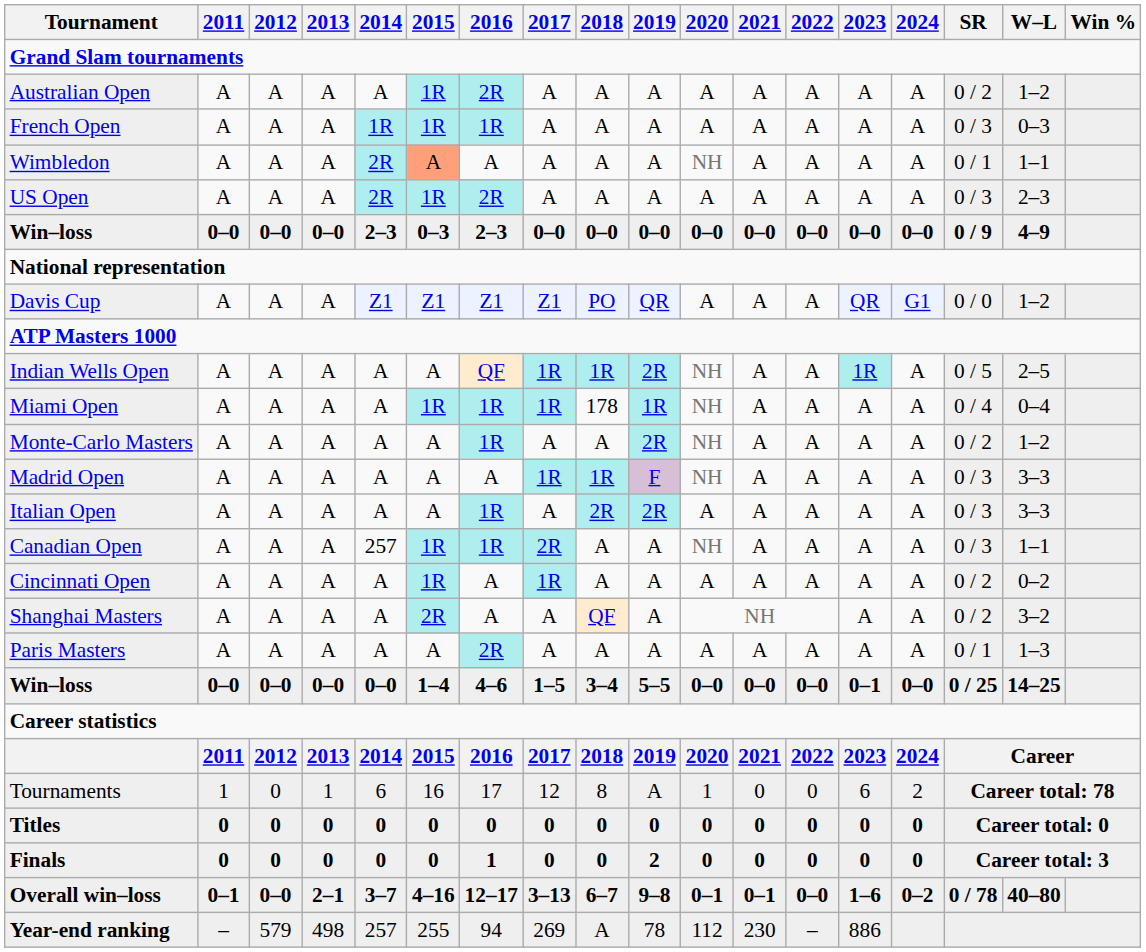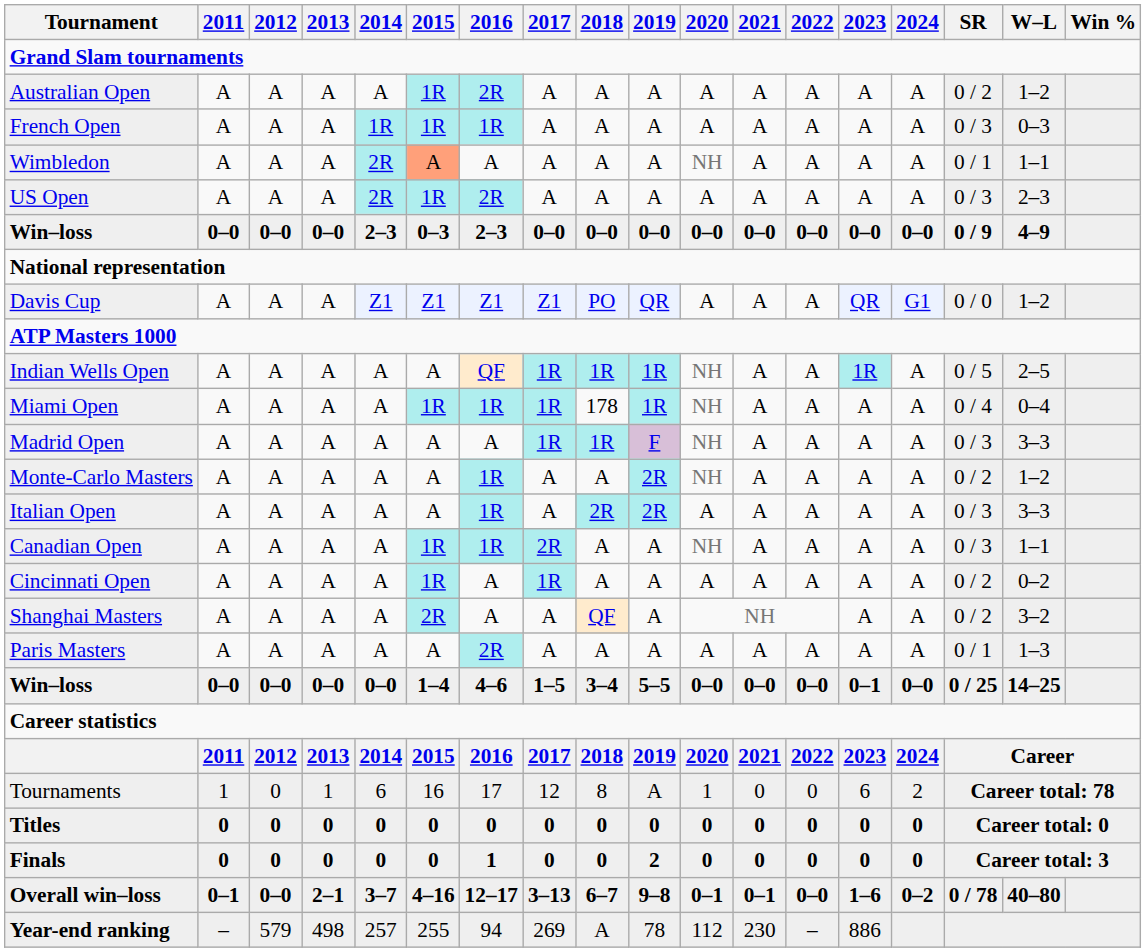 <table class="wikitable nowrap" style="text-align:center; font-size:96%">
 <tr>
 <th>Tournament</th>
 <th><a href='#'>2011</a></th>
 <th><a href='#'>2012</a></th>
 <th><a href='#'>2013</a></th>
 <th><a href='#'>2014</a></th>
 <th><a href='#'>2015</a></th>
 <th><a href='#'>2016</a></th>
 <th><a href='#'>2017</a></th>
 <th><a href='#'>2018</a></th>
 <th><a href='#'>2019</a></th>
 <th><a href='#'>2020</a></th>
 <th><a href='#'>2021</a></th>
 <th><a href='#'>2022</a></th>
 <th><a href='#'>2023</a></th>
 <th><a href='#'>2024</a></th>
 <th>SR</th>
 <th>W–L</th>
 <th>Win %</th>
 </tr>
 <tr>
 <td colspan="18" align="left"><strong><a href='#'>Grand Slam tournaments</a></strong></td>
 </tr>
 <tr>
 <td bgcolor=efefef align=left><a href='#'>Australian Open</a></td>
 <td>A</td>
 <td>A</td>
 <td>A</td>
 <td>A</td>
 <td bgcolor=afeeee><a href='#'>1R</a></td>
 <td bgcolor=afeeee><a href='#'>2R</a></td>
 <td>A</td>
 <td>A</td>
 <td>A</td>
 <td>A</td>
 <td>A</td>
 <td>A</td>
 <td>A</td>
 <td>A</td>
 <td bgcolor=efefef>0 / 2</td>
 <td bgcolor=efefef>1–2</td>
 <td bgcolor=efefef></td>
 </tr>
 <tr>
 <td bgcolor=efefef align=left><a href='#'>French Open</a></td>
 <td>A</td>
 <td>A</td>
 <td>A</td>
 <td bgcolor=afeeee><a href='#'>1R</a></td>
 <td bgcolor=afeeee><a href='#'>1R</a></td>
 <td bgcolor=afeeee><a href='#'>1R</a></td>
 <td>A</td>
 <td>A</td>
 <td>A</td>
 <td>A</td>
 <td>A</td>
 <td>A</td>
 <td>A</td>
 <td>A</td>
 <td bgcolor=efefef>0 / 3</td>
 <td bgcolor=efefef>0–3</td>
 <td bgcolor=efefef></td>
 </tr>
 <tr>
 <td bgcolor=efefef align=left><a href='#'>Wimbledon</a></td>
 <td>A</td>
 <td>A</td>
 <td>A</td>
 <td bgcolor=afeeee><a href='#'>2R</a></td>
 <td style="background: lightsalmon;">A</td>
 <td>A</td>
 <td>A</td>
 <td>A</td>
 <td>A</td>
 <td style=color:#767676>NH</td>
 <td>A</td>
 <td>A</td>
 <td>A</td>
 <td>A</td>
 <td bgcolor=efefef>0 / 1</td>
 <td bgcolor=efefef>1–1</td>
 <td bgcolor=efefef></td>
 </tr>
 <tr>
 <td bgcolor=efefef align=left><a href='#'>US Open</a></td>
 <td>A</td>
 <td>A</td>
 <td>A</td>
 <td bgcolor=afeeee><a href='#'>2R</a></td>
 <td bgcolor=afeeee><a href='#'>1R</a></td>
 <td bgcolor=afeeee><a href='#'>2R</a></td>
 <td>A</td>
 <td>A</td>
 <td>A</td>
 <td>A</td>
 <td>A</td>
 <td>A</td>
 <td>A</td>
 <td>A</td>
 <td bgcolor=efefef>0 / 3</td>
 <td bgcolor=efefef>2–3</td>
 <td bgcolor=efefef></td>
 </tr>
 <tr style=font-weight:bold;background:#efefef>
 <td style=text-align:left>Win–loss</td>
 <td>0–0</td>
 <td>0–0</td>
 <td>0–0</td>
 <td>2–3</td>
 <td>0–3</td>
 <td>2–3</td>
 <td>0–0</td>
 <td>0–0</td>
 <td>0–0</td>
 <td>0–0</td>
 <td>0–0</td>
 <td>0–0</td>
 <td>0–0</td>
 <td>0–0</td>
 <td>0 / 9</td>
 <td>4–9</td>
 <td></td>
 </tr>
 <tr>
 <td colspan="18" align="left"><strong>National representation</strong></td>
 </tr>
 <tr>
 <td bgcolor=efefef align=left><a href='#'>Davis Cup</a></td>
 <td>A</td>
 <td>A</td>
 <td>A</td>
 <td bgcolor=ecf2ff><a href='#'>Z1</a></td>
 <td bgcolor=ecf2ff><a href='#'>Z1</a></td>
 <td bgcolor=ecf2ff><a href='#'>Z1</a></td>
 <td bgcolor=ecf2ff><a href='#'>Z1</a></td>
 <td bgcolor=ecf2ff><a href='#'>PO</a></td>
 <td bgcolor=ecf2ff><a href='#'>QR</a></td>
 <td>A</td>
 <td>A</td>
 <td>A</td>
 <td bgcolor=ecf2ff><a href='#'>QR</a></td>
 <td bgcolor=ecf2ff><a href='#'>G1</a></td>
 <td bgcolor=efefef>0 / 0</td>
 <td bgcolor=efefef>1–2</td>
 <td bgcolor=efefef></td>
 </tr>
 <tr>
 <td colspan="18" align="left"><strong><a href='#'>ATP Masters 1000</a></strong></td>
 </tr>
 <tr>
 <td bgcolor=efefef align=left><a href='#'>Indian Wells Open</a></td>
 <td>A</td>
 <td>A</td>
 <td>A</td>
 <td>A</td>
 <td>A</td>
 <td bgcolor=ffebcd><a href='#'>QF</a></td>
 <td bgcolor=afeeee><a href='#'>1R</a></td>
 <td bgcolor=afeeee><a href='#'>1R</a></td>
-<td bgcolor=afeeee><a href='#'>2R</a></td>
+<td bgcolor=afeeee><a href='#'>1R</a></td>
 <td style="color:#767676">NH</td>
 <td>A</td>
 <td>A</td>
 <td bgcolor=afeeee><a href='#'>1R</a></td>
 <td>A</td>
 <td bgcolor=efefef>0 / 5</td>
 <td bgcolor=efefef>2–5</td>
 <td bgcolor=efefef></td>
 </tr>
 <tr>
 <td bgcolor=efefef align=left><a href='#'>Miami Open</a></td>
 <td>A</td>
 <td>A</td>
 <td>A</td>
 <td>A</td>
 <td bgcolor=afeeee><a href='#'>1R</a></td>
 <td bgcolor=afeeee><a href='#'>1R</a></td>
 <td bgcolor=afeeee><a href='#'>1R</a></td>
 <td>178</td>
 <td bgcolor=afeeee><a href='#'>1R</a></td>
 <td style="color:#767676">NH</td>
 <td>A</td>
 <td>A</td>
 <td>A</td>
 <td>A</td>
 <td bgcolor=efefef>0 / 4</td>
 <td bgcolor=efefef>0–4</td>
 <td bgcolor=efefef></td>
 </tr>
 <tr>
+<td bgcolor=efefef align=left><a href='#'>Madrid Open</a></td>
+<td>A</td>
+<td>A</td>
+<td>A</td>
+<td>A</td>
+<td>A</td>
+<td>A</td>
+<td bgcolor=afeeee><a href='#'>1R</a></td>
+<td bgcolor=afeeee><a href='#'>1R</a></td>
+<td bgcolor=thistle><a href='#'>F</a></td>
+<td style="color:#767676">NH</td>
+<td>A</td>
+<td>A</td>
+<td>A</td>
+<td>A</td>
+<td bgcolor=efefef>0 / 3</td>
+<td bgcolor=efefef>3–3</td>
+<td bgcolor=efefef></td>
+</tr>
+<tr>
 <td bgcolor=efefef align=left><a href='#'>Monte-Carlo Masters</a></td>
 <td>A</td>
 <td>A</td>
 <td>A</td>
 <td>A</td>
 <td>A</td>
 <td bgcolor=afeeee><a href='#'>1R</a></td>
 <td>A</td>
 <td>A</td>
 <td bgcolor=afeeee><a href='#'>2R</a></td>
 <td style="color:#767676">NH</td>
 <td>A</td>
 <td>A</td>
 <td>A</td>
 <td>A</td>
 <td bgcolor=efefef>0 / 2</td>
 <td bgcolor=efefef>1–2</td>
-<td bgcolor=efefef></td>
-</tr>
-<tr>
-<td bgcolor=efefef align=left><a href='#'>Madrid Open</a></td>
-<td>A</td>
-<td>A</td>
-<td>A</td>
-<td>A</td>
-<td>A</td>
-<td>A</td>
-<td bgcolor=afeeee><a href='#'>1R</a></td>
-<td bgcolor=afeeee><a href='#'>1R</a></td>
-<td bgcolor=thistle><a href='#'>F</a></td>
-<td style="color:#767676">NH</td>
-<td>A</td>
-<td>A</td>
-<td>A</td>
-<td>A</td>
-<td bgcolor=efefef>0 / 3</td>
-<td bgcolor=efefef>3–3</td>
 <td bgcolor=efefef></td>
 </tr>
 <tr>
 <td bgcolor=efefef align=left><a href='#'>Italian Open</a></td>
 <td>A</td>
 <td>A</td>
 <td>A</td>
 <td>A</td>
 <td>A</td>
 <td bgcolor=afeeee><a href='#'>1R</a></td>
 <td>A</td>
 <td bgcolor=afeeee><a href='#'>2R</a></td>
 <td bgcolor=afeeee><a href='#'>2R</a></td>
 <td>A</td>
 <td>A</td>
 <td>A</td>
 <td>A</td>
 <td>A</td>
 <td bgcolor=efefef>0 / 3</td>
 <td bgcolor=efefef>3–3</td>
 <td bgcolor=efefef></td>
 </tr>
 <tr>
 <td bgcolor=efefef align=left><a href='#'>Canadian Open</a></td>
 <td>A</td>
 <td>A</td>
 <td>A</td>
-<td>257</td>
+<td>A</td>
 <td bgcolor=#afeeee><a href='#'>1R</a></td>
 <td bgcolor=#afeeee><a href='#'>1R</a></td>
 <td bgcolor=#afeeee><a href='#'>2R</a></td>
 <td>A</td>
 <td>A</td>
 <td style=color:#767676>NH</td>
 <td>A</td>
 <td>A</td>
 <td>A</td>
 <td>A</td>
 <td bgcolor=efefef>0 / 3</td>
 <td bgcolor=efefef>1–1</td>
 <td bgcolor=efefef></td>
 </tr>
 <tr>
 <td bgcolor=efefef align=left><a href='#'>Cincinnati Open</a></td>
 <td>A</td>
 <td>A</td>
 <td>A</td>
 <td>A</td>
 <td bgcolor=#afeeee><a href='#'>1R</a></td>
 <td>A</td>
 <td bgcolor=#afeeee><a href='#'>1R</a></td>
 <td>A</td>
 <td>A</td>
 <td>A</td>
 <td>A</td>
 <td>A</td>
 <td>A</td>
 <td>A</td>
 <td bgcolor=efefef>0 / 2</td>
 <td bgcolor=efefef>0–2</td>
 <td bgcolor=efefef></td>
 </tr>
 <tr>
 <td bgcolor=efefef align=left><a href='#'>Shanghai Masters</a></td>
 <td>A</td>
 <td>A</td>
 <td>A</td>
 <td>A</td>
 <td bgcolor=#afeeee><a href='#'>2R</a></td>
 <td>A</td>
 <td>A</td>
 <td bgcolor=ffebcd><a href='#'>QF</a></td>
 <td>A</td>
 <td colspan="3" style="color:#767676">NH</td>
 <td>A</td>
 <td>A</td>
 <td bgcolor=efefef>0 / 2</td>
 <td bgcolor=efefef>3–2</td>
 <td bgcolor=efefef></td>
 </tr>
 <tr>
 <td bgcolor=efefef align=left><a href='#'>Paris Masters</a></td>
 <td>A</td>
 <td>A</td>
 <td>A</td>
 <td>A</td>
 <td>A</td>
 <td bgcolor=afeeee><a href='#'>2R</a></td>
 <td>A</td>
 <td>A</td>
 <td>A</td>
 <td>A</td>
 <td>A</td>
 <td>A</td>
 <td>A</td>
 <td>A</td>
 <td bgcolor=efefef>0 / 1</td>
 <td bgcolor=efefef>1–3</td>
 <td bgcolor=efefef></td>
 </tr>
 <tr style=font-weight:bold;background:#efefef>
 <td style=text-align:left>Win–loss</td>
 <td>0–0</td>
 <td>0–0</td>
 <td>0–0</td>
 <td>0–0</td>
 <td>1–4</td>
 <td>4–6</td>
 <td>1–5</td>
 <td>3–4</td>
 <td>5–5</td>
 <td>0–0</td>
 <td>0–0</td>
 <td>0–0</td>
 <td>0–1</td>
 <td>0–0</td>
 <td>0 / 25</td>
 <td>14–25</td>
 <td></td>
 </tr>
 <tr>
 <td colspan="18" align="left"><strong>Career statistics</strong></td>
 </tr>
 <tr>
 <th></th>
 <th><a href='#'>2011</a></th>
 <th><a href='#'>2012</a></th>
 <th><a href='#'>2013</a></th>
 <th><a href='#'>2014</a></th>
 <th><a href='#'>2015</a></th>
 <th><a href='#'>2016</a></th>
 <th><a href='#'>2017</a></th>
 <th><a href='#'>2018</a></th>
 <th><a href='#'>2019</a></th>
 <th><a href='#'>2020</a></th>
 <th><a href='#'>2021</a></th>
 <th><a href='#'>2022</a></th>
 <th><a href='#'>2023</a></th>
 <th><a href='#'>2024</a></th>
 <th colspan=3>Career</th>
 </tr>
 <tr bgcolor=efefef>
 <td style=text-align:left>Tournaments</td>
 <td>1</td>
 <td>0</td>
 <td>1</td>
 <td>6</td>
 <td>16</td>
 <td>17</td>
 <td>12</td>
 <td>8</td>
 <td>A</td>
 <td>1</td>
 <td>0</td>
 <td>0</td>
 <td>6</td>
 <td>2</td>
 <td colspan="3"><strong>Career total: 78</strong></td>
 </tr>
 <tr style=font-weight:bold;background:#efefef>
 <td style=text-align:left>Titles</td>
 <td>0</td>
 <td>0</td>
 <td>0</td>
 <td>0</td>
 <td>0</td>
 <td>0</td>
 <td>0</td>
 <td>0</td>
 <td>0</td>
 <td>0</td>
 <td>0</td>
 <td>0</td>
 <td>0</td>
 <td>0</td>
 <td colspan="3">Career total: 0</td>
 </tr>
 <tr style=font-weight:bold;background:#efefef>
 <td style=text-align:left>Finals</td>
 <td>0</td>
 <td>0</td>
 <td>0</td>
 <td>0</td>
 <td>0</td>
 <td>1</td>
 <td>0</td>
 <td>0</td>
 <td>2</td>
 <td>0</td>
 <td>0</td>
 <td>0</td>
 <td>0</td>
 <td>0</td>
 <td colspan="3">Career total: 3</td>
 </tr>
 <tr style=font-weight:bold;background:#efefef>
 <td style=text-align:left>Overall win–loss</td>
 <td>0–1</td>
 <td>0–0</td>
 <td>2–1</td>
 <td>3–7</td>
 <td>4–16</td>
 <td>12–17</td>
 <td>3–13</td>
 <td>6–7</td>
 <td>9–8</td>
 <td>0–1</td>
 <td>0–1</td>
 <td>0–0</td>
 <td>1–6</td>
 <td>0–2</td>
 <td>0 / 78</td>
 <td>40–80</td>
 <td></td>
 </tr>
 <tr bgcolor=efefef>
 <td align=left><strong>Year-end ranking</strong></td>
 <td>–</td>
 <td>579</td>
 <td>498</td>
 <td>257</td>
 <td>255</td>
 <td>94</td>
 <td>269</td>
 <td>A</td>
 <td>78</td>
 <td>112</td>
 <td>230</td>
 <td>–</td>
 <td>886</td>
 <td></td>
 <td colspan="3"></td>
 </tr>
 </table>
